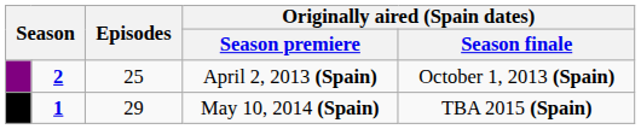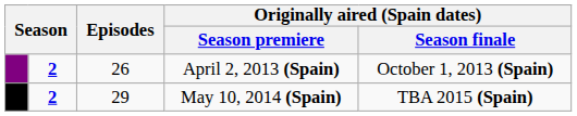 <table class="wikitable" style="text-align:center;">
 <tr>
 <th style="padding:0 8px;" rowspan="2" colspan="2">Season</th>
 <th style="padding:0 8px;" rowspan="2">Episodes</th>
 <th style="padding:0 80px;" colspan="2">Originally aired (Spain dates)</th>
 </tr>
 <tr>
 <th><a href='#'>Season premiere</a></th>
 <th><a href='#'>Season finale</a></th>
 </tr>
 <tr>
 <td style="background:purple;"></td>
 <td style="text-align:center;"><strong><a href='#'>2</a></strong></td>
-<td style="text-align:center;">25</td>
+<td style="text-align:center;">26</td>
 <td style="text-align:center;">April 2, 2013 <strong>(Spain)</strong></td>
 <td>October 1, 2013 <strong>(Spain)</strong></td>
 </tr>
 <tr>
 <td style="background:#000; color:#101; text-align:center;"></td>
-<td style="text-align:center;"><strong><a href='#'>1</a></strong></td>
+<td style="text-align:center;"><strong><a href='#'>2</a></strong></td>
 <td style="text-align:center;">29</td>
 <td style="text-align:center;">May 10, 2014 <strong>(Spain)</strong></td>
 <td>TBA 2015 <strong>(Spain)</strong></td>
 </tr>
 </table>
